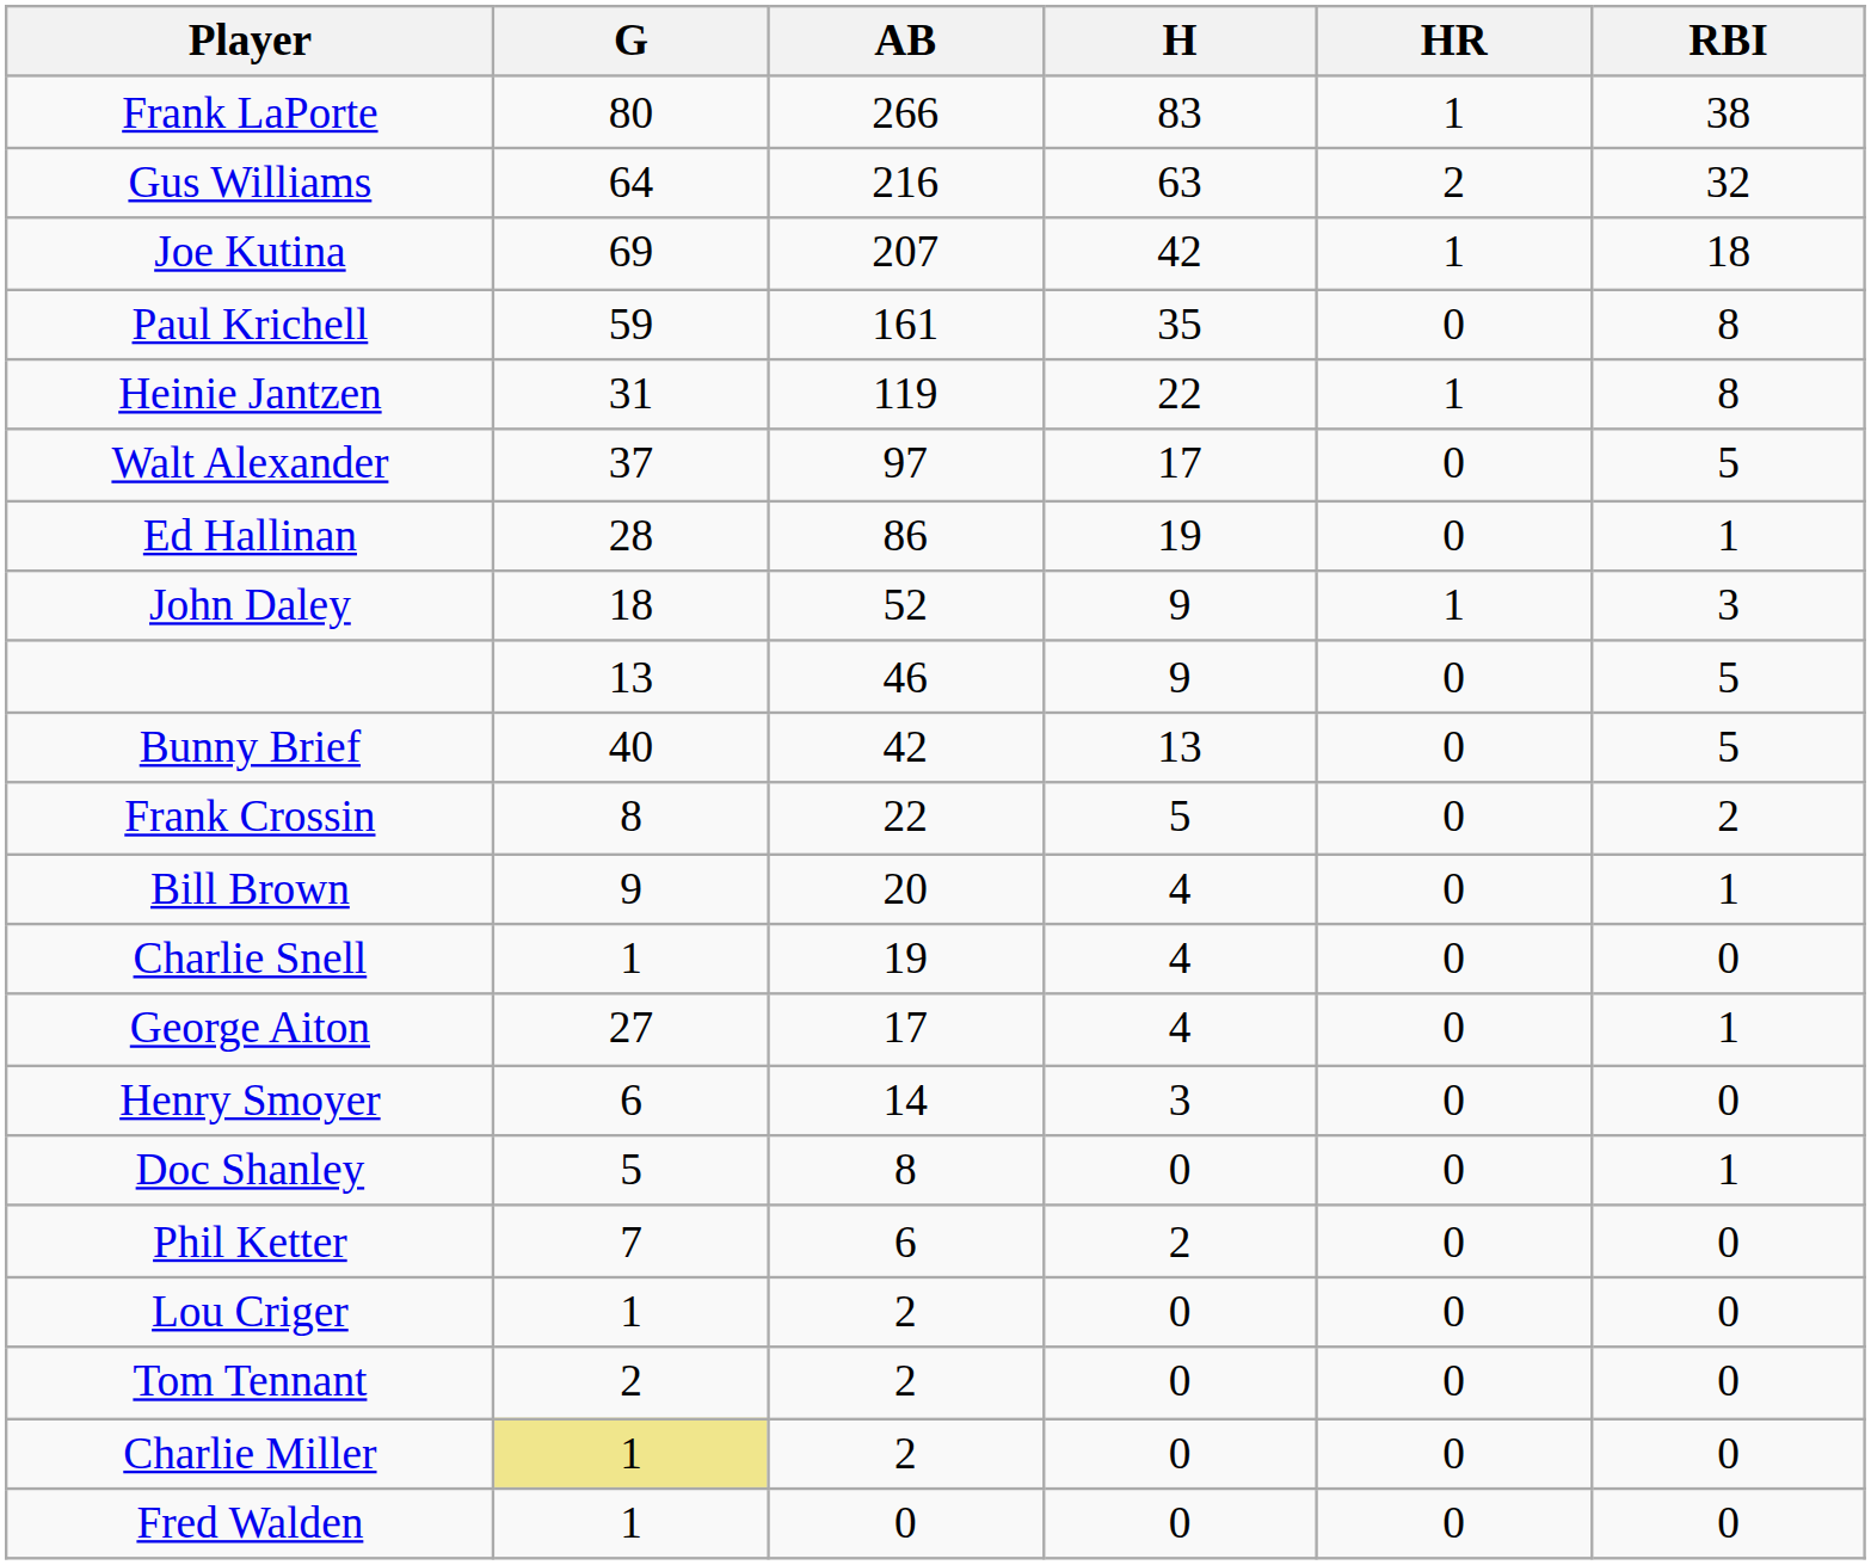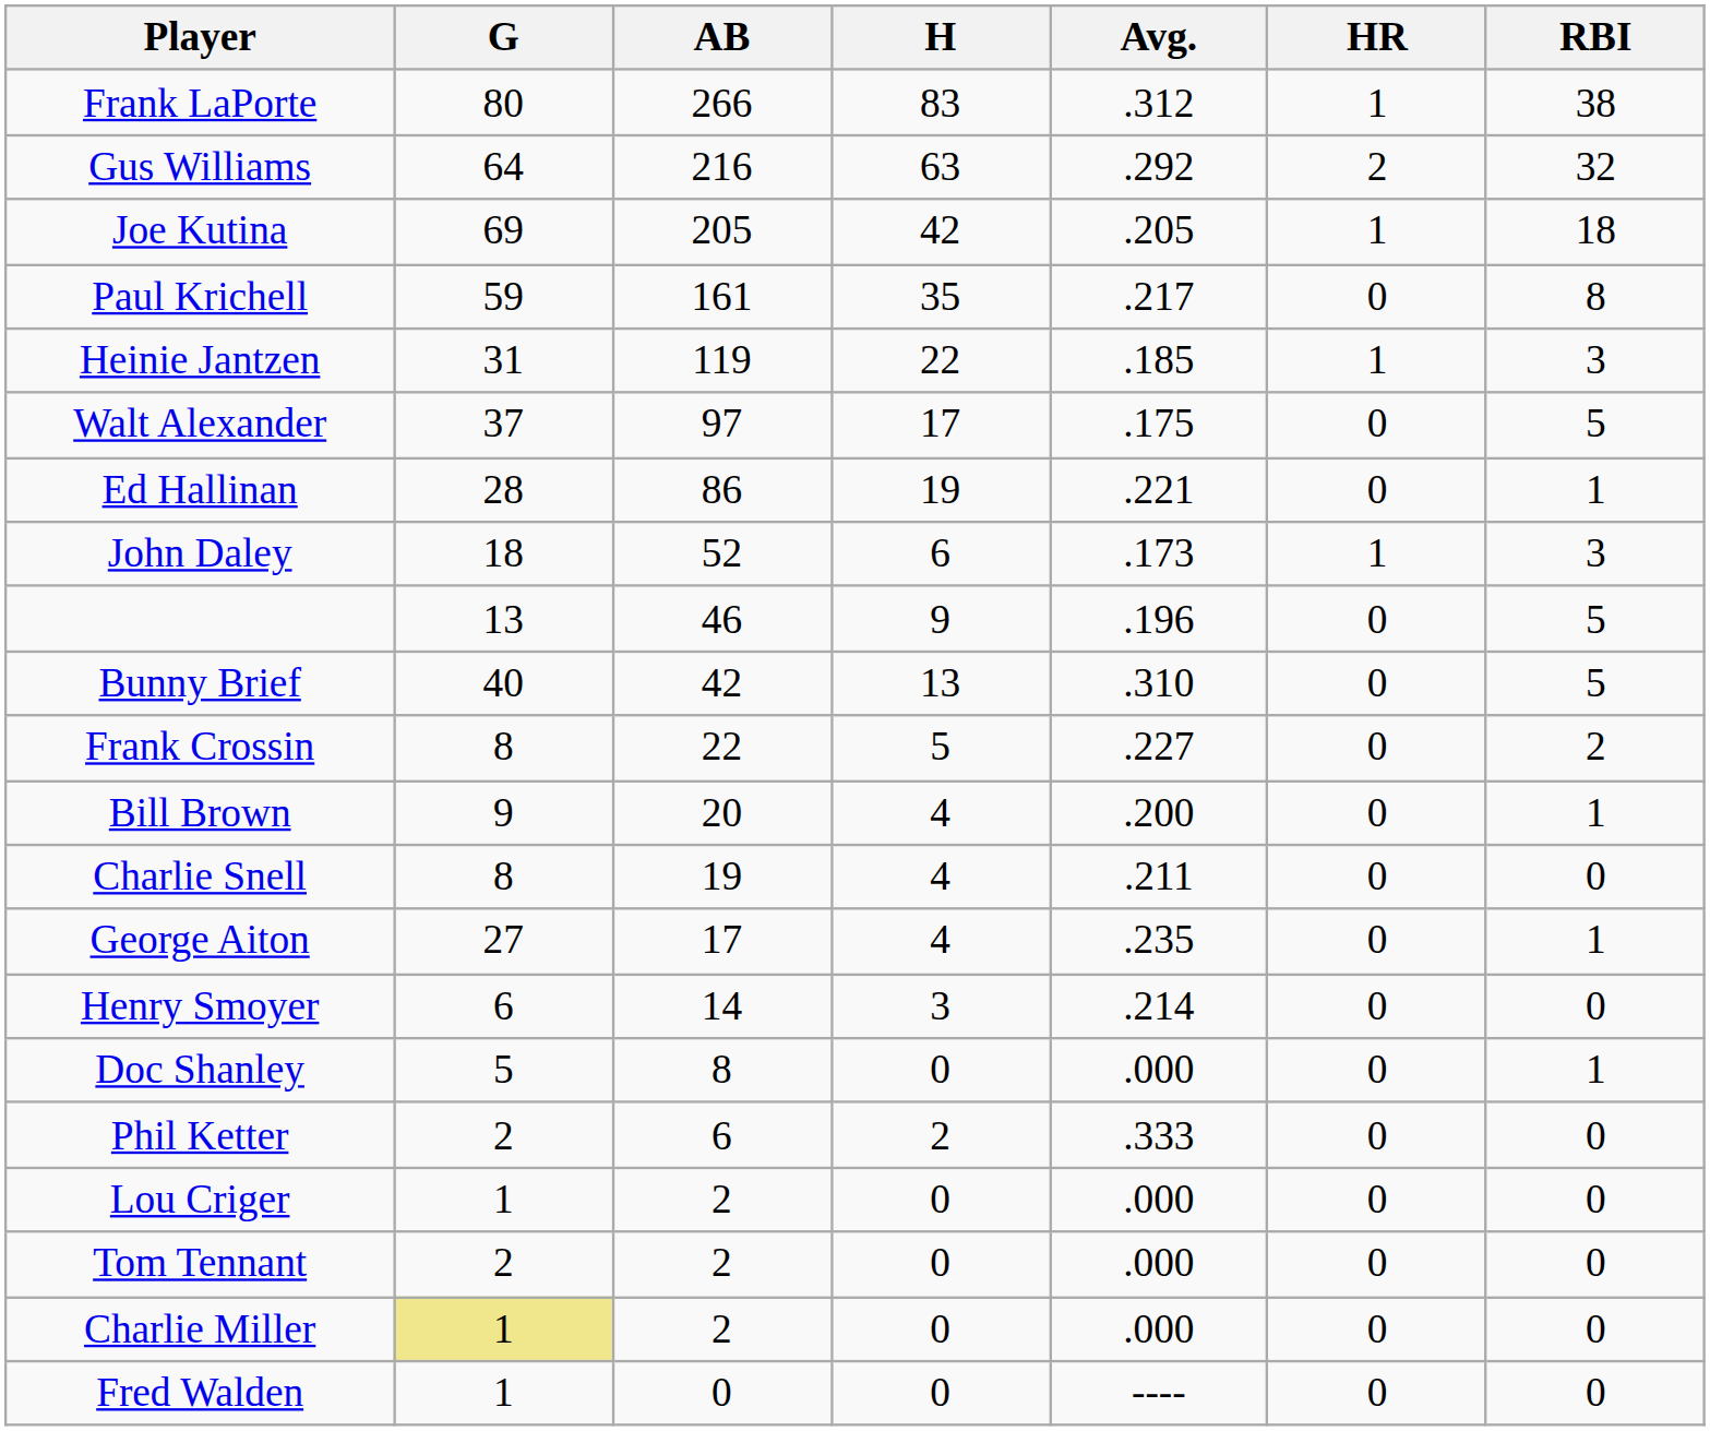 <table class="wikitable sortable">
 <tr>
 <th bgcolor="#DDDDFF" width="16%">Player</th>
 <th bgcolor="#DDDDFF" width="9%">G</th>
 <th bgcolor="#DDDDFF" width="9%">AB</th>
 <th bgcolor="#DDDDFF" width="9%">H</th>
+<th bgcolor="#DDDDFF" width="9%">Avg.</th>
 <th bgcolor="#DDDDFF" width="9%">HR</th>
 <th bgcolor="#DDDDFF" width="9%">RBI</th>
 </tr>
 <tr align="center">
 <td><a href='#'>Frank LaPorte</a></td>
 <td>80</td>
 <td>266</td>
 <td>83</td>
+<td>.312</td>
 <td>1</td>
 <td>38</td>
 </tr>
 <tr align=center>
 <td><a href='#'>Gus Williams</a></td>
 <td>64</td>
 <td>216</td>
 <td>63</td>
+<td>.292</td>
 <td>2</td>
 <td>32</td>
 </tr>
 <tr align=center>
 <td><a href='#'>Joe Kutina</a></td>
 <td>69</td>
-<td>207</td>
+<td>205</td>
 <td>42</td>
+<td>.205</td>
 <td>1</td>
 <td>18</td>
 </tr>
 <tr align=center>
 <td><a href='#'>Paul Krichell</a></td>
 <td>59</td>
 <td>161</td>
 <td>35</td>
+<td>.217</td>
 <td>0</td>
 <td>8</td>
 </tr>
 <tr align=center>
 <td><a href='#'>Heinie Jantzen</a></td>
 <td>31</td>
 <td>119</td>
 <td>22</td>
+<td>.185</td>
 <td>1</td>
-<td>8</td>
+<td>3</td>
 </tr>
 <tr align=center>
 <td><a href='#'>Walt Alexander</a></td>
 <td>37</td>
 <td>97</td>
 <td>17</td>
+<td>.175</td>
 <td>0</td>
 <td>5</td>
 </tr>
 <tr align=center>
 <td><a href='#'>Ed Hallinan</a></td>
 <td>28</td>
 <td>86</td>
 <td>19</td>
+<td>.221</td>
 <td>0</td>
 <td>1</td>
 </tr>
 <tr align=center>
 <td><a href='#'>John Daley</a></td>
 <td>18</td>
 <td>52</td>
-<td>9</td>
+<td>6</td>
+<td>.173</td>
 <td>1</td>
 <td>3</td>
 </tr>
 <tr align=center>
 <td></td>
 <td>13</td>
 <td>46</td>
 <td>9</td>
+<td>.196</td>
 <td>0</td>
 <td>5</td>
 </tr>
 <tr align="center">
 <td><a href='#'>Bunny Brief</a></td>
 <td>40</td>
 <td>42</td>
 <td>13</td>
+<td>.310</td>
 <td>0</td>
 <td>5</td>
 </tr>
 <tr align=center>
 <td><a href='#'>Frank Crossin</a></td>
 <td>8</td>
 <td>22</td>
 <td>5</td>
+<td>.227</td>
 <td>0</td>
 <td>2</td>
 </tr>
 <tr align=center>
 <td><a href='#'>Bill Brown</a></td>
 <td>9</td>
 <td>20</td>
 <td>4</td>
+<td>.200</td>
 <td>0</td>
 <td>1</td>
 </tr>
 <tr align=center>
 <td><a href='#'>Charlie Snell</a></td>
-<td>1</td>
+<td>8</td>
 <td>19</td>
 <td>4</td>
+<td>.211</td>
 <td>0</td>
 <td>0</td>
 </tr>
 <tr align=center>
 <td><a href='#'>George Aiton</a></td>
 <td>27</td>
 <td>17</td>
 <td>4</td>
+<td>.235</td>
 <td>0</td>
 <td>1</td>
 </tr>
 <tr align=center>
 <td><a href='#'>Henry Smoyer</a></td>
 <td>6</td>
 <td>14</td>
 <td>3</td>
+<td>.214</td>
 <td>0</td>
 <td>0</td>
 </tr>
 <tr align=center>
 <td><a href='#'>Doc Shanley</a></td>
 <td>5</td>
 <td>8</td>
 <td>0</td>
+<td>.000</td>
 <td>0</td>
 <td>1</td>
 </tr>
 <tr align=center>
 <td><a href='#'>Phil Ketter</a></td>
-<td>7</td>
+<td>2</td>
 <td>6</td>
 <td>2</td>
+<td>.333</td>
 <td>0</td>
 <td>0</td>
 </tr>
 <tr align=center>
 <td><a href='#'>Lou Criger</a></td>
 <td>1</td>
 <td>2</td>
 <td>0</td>
+<td>.000</td>
 <td>0</td>
 <td>0</td>
 </tr>
 <tr align=center>
 <td><a href='#'>Tom Tennant</a></td>
 <td>2</td>
 <td>2</td>
 <td>0</td>
+<td>.000</td>
 <td>0</td>
 <td>0</td>
 </tr>
 <tr align=center>
 <td><a href='#'>Charlie Miller</a></td>
 <td style="background: khaki;">1</td>
 <td>2</td>
 <td>0</td>
+<td>.000</td>
 <td>0</td>
 <td>0</td>
 </tr>
 <tr align=center>
 <td><a href='#'>Fred Walden</a></td>
 <td>1</td>
 <td>0</td>
 <td>0</td>
+<td>----</td>
 <td>0</td>
 <td>0</td>
 </tr>
 </table>
